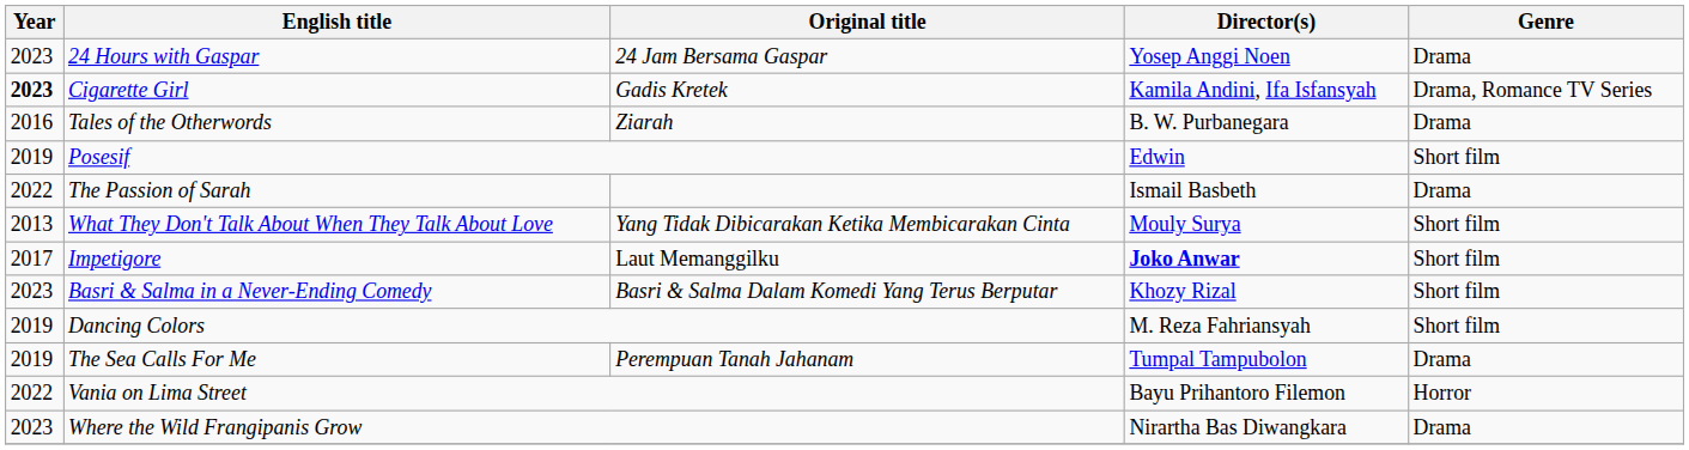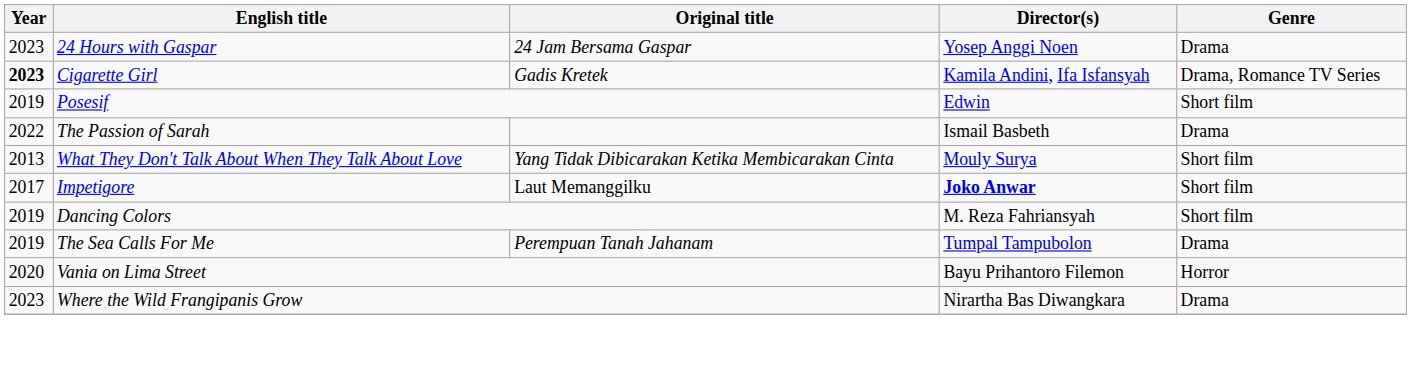 <table class="sortable wikitable" style="width:100%; margin-bottom:4px" cellpadding="5">
 <tr>
 <th scope="col">Year</th>
 <th scope="col">English title</th>
 <th scope="col">Original title</th>
 <th scope="col">Director(s)</th>
 <th scope="col">Genre</th>
 </tr>
 <tr>
 <td>2023</td>
 <td><em><a href='#'>24 Hours with Gaspar</a></em></td>
 <td><em>24 Jam Bersama Gaspar</em></td>
 <td><a href='#'>Yosep Anggi Noen</a></td>
 <td>Drama</td>
 </tr>
 <tr>
 <td><strong>2023</strong></td>
 <td><em><a href='#'>Cigarette Girl</a></em></td>
 <td><em>Gadis Kretek</em></td>
 <td><a href='#'>Kamila Andini</a>, <a href='#'>Ifa Isfansyah</a></td>
 <td>Drama, Romance TV Series</td>
-</tr>
-<tr>
-<td>2016</td>
-<td><em>Tales of the Otherwords</em></td>
-<td><em>Ziarah</em></td>
-<td>B. W. Purbanegara</td>
-<td>Drama</td>
 </tr>
 <tr>
 <td>2019</td>
 <td colspan=2><em><a href='#'>Posesif</a></em></td>
 <td><a href='#'>Edwin</a></td>
 <td>Short film</td>
 </tr>
 <tr>
 <td>2022</td>
 <td><em>The Passion of Sarah</em></td>
 <td></td>
 <td>Ismail Basbeth</td>
 <td>Drama</td>
 </tr>
 <tr>
 <td>2013</td>
 <td><em><a href='#'>What They Don't Talk About When They Talk About Love</a></em></td>
 <td><em>Yang Tidak Dibicarakan Ketika Membicarakan Cinta</em></td>
 <td><a href='#'>Mouly Surya</a></td>
 <td>Short film</td>
 </tr>
 <tr>
 <td>2017</td>
 <td><em><a href='#'>Impetigore</a></em></td>
 <td>Laut Memanggilku</td>
 <td><strong><a href='#'>Joko Anwar</a></strong></td>
 <td>Short film</td>
 </tr>
 <tr>
-<td>2023</td>
-<td><em><a href='#'>Basri & Salma in a Never-Ending Comedy</a></em></td>
-<td><em>Basri & Salma Dalam Komedi Yang Terus Berputar</em></td>
-<td><a href='#'>Khozy Rizal</a></td>
-<td>Short film</td>
-</tr>
-<tr>
 <td>2019</td>
 <td colspan=2><em>Dancing Colors</em></td>
 <td>M. Reza Fahriansyah</td>
 <td>Short film</td>
 </tr>
 <tr>
 <td>2019</td>
 <td><em>The Sea Calls For Me</em></td>
 <td><em>Perempuan Tanah Jahanam</em></td>
 <td><a href='#'>Tumpal Tampubolon</a></td>
 <td>Drama</td>
 </tr>
 <tr>
-<td>2022</td>
+<td>2020</td>
 <td colspan=2><em>Vania on Lima Street</em></td>
 <td>Bayu Prihantoro Filemon</td>
 <td>Horror</td>
 </tr>
 <tr>
 <td>2023</td>
 <td colspan=2><em>Where the Wild Frangipanis Grow</em></td>
 <td>Nirartha Bas Diwangkara</td>
 <td>Drama</td>
 </tr>
 <tr>
 </tr>
 </table>
